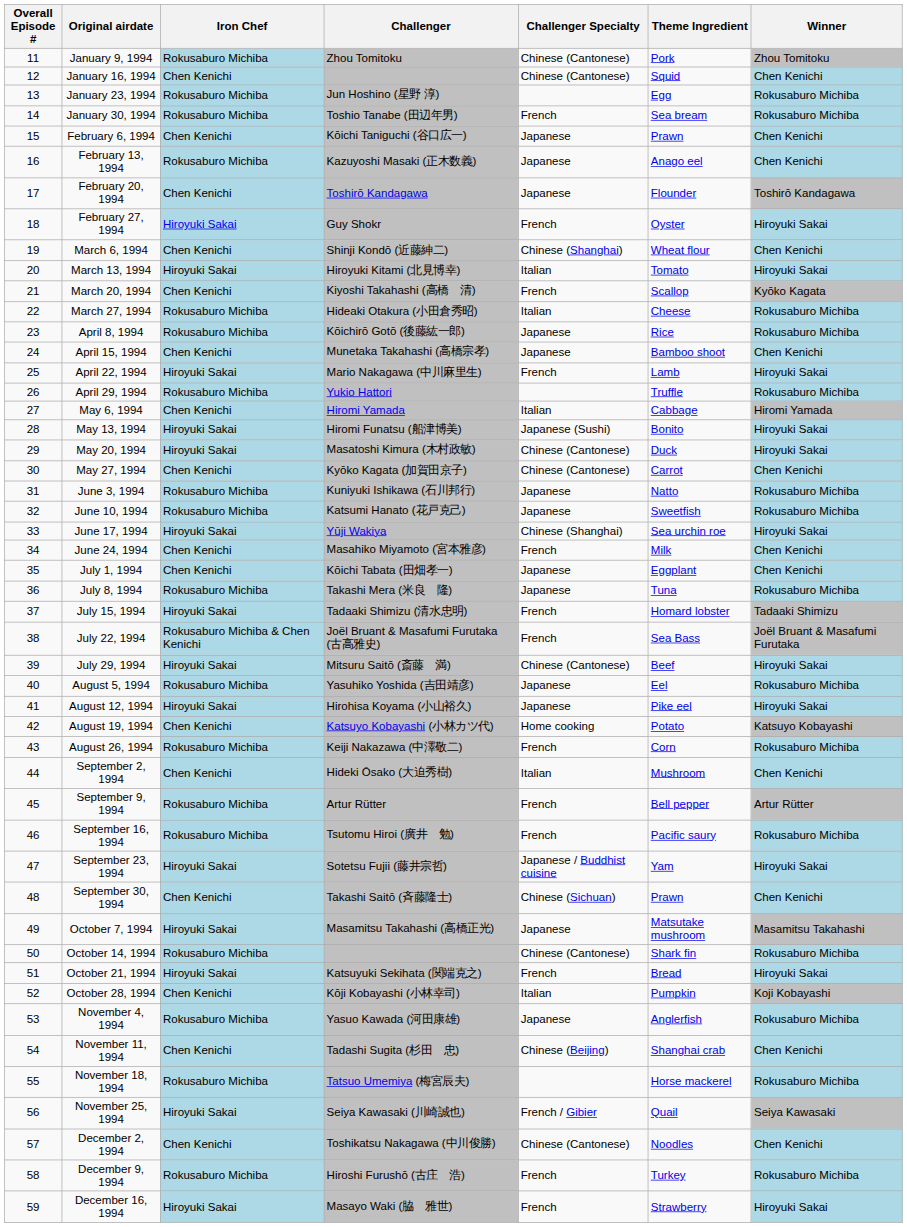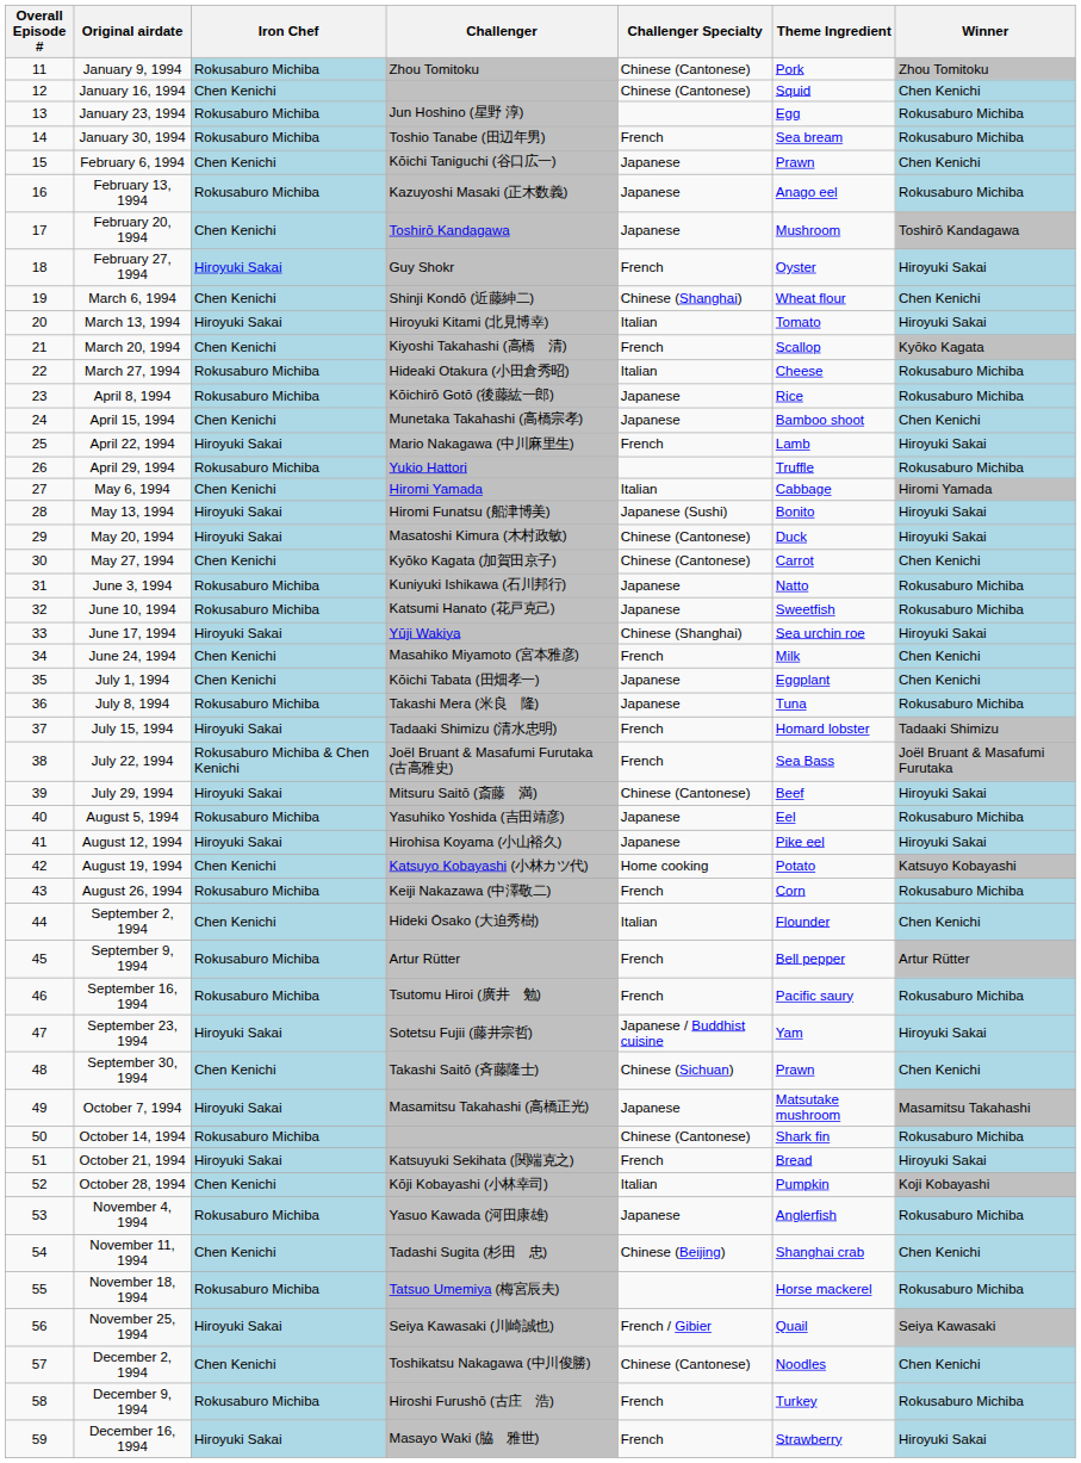 <table class="wikitable">
 <tr>
 <th>Overall<br>Episode #</th>
 <th>Original airdate</th>
 <th>Iron Chef</th>
 <th>Challenger</th>
 <th>Challenger Specialty</th>
 <th>Theme Ingredient</th>
 <th>Winner</th>
 </tr>
 <tr>
 <td align="center">11</td>
 <td align="center">January 9, 1994</td>
 <td bgcolor="lightblue">Rokusaburo Michiba</td>
 <td bgcolor="silver">Zhou Tomitoku</td>
 <td>Chinese (Cantonese)</td>
 <td><a href='#'>Pork</a></td>
 <td bgcolor="silver">Zhou Tomitoku</td>
 </tr>
 <tr>
 <td align="center">12</td>
 <td align="center">January 16, 1994</td>
 <td bgcolor="lightblue">Chen Kenichi</td>
 <td bgcolor="silver"> </td>
 <td>Chinese (Cantonese)</td>
 <td><a href='#'>Squid</a></td>
 <td bgcolor="lightblue">Chen Kenichi</td>
 </tr>
 <tr>
 <td align="center">13</td>
 <td align="center">January 23, 1994</td>
 <td bgcolor="lightblue">Rokusaburo Michiba</td>
 <td bgcolor="silver">Jun Hoshino (星野 淳)</td>
 <td></td>
 <td><a href='#'>Egg</a></td>
 <td bgcolor="lightblue">Rokusaburo Michiba</td>
 </tr>
 <tr>
 <td align="center">14</td>
 <td align="center">January 30, 1994</td>
 <td bgcolor="lightblue">Rokusaburo Michiba</td>
 <td bgcolor="silver">Toshio Tanabe (田辺年男)</td>
 <td>French</td>
 <td><a href='#'>Sea bream</a></td>
 <td bgcolor="lightblue">Rokusaburo Michiba</td>
 </tr>
 <tr>
 <td align="center">15</td>
 <td align="center">February 6, 1994</td>
 <td bgcolor="lightblue">Chen Kenichi</td>
 <td bgcolor="silver">Kōichi Taniguchi (谷口広一)</td>
 <td>Japanese</td>
 <td><a href='#'>Prawn</a></td>
 <td bgcolor="lightblue">Chen Kenichi</td>
 </tr>
 <tr>
 <td align="center">16</td>
 <td align="center">February 13, 1994</td>
 <td bgcolor="lightblue">Rokusaburo Michiba</td>
 <td bgcolor="silver">Kazuyoshi Masaki (正木数義)</td>
 <td>Japanese</td>
 <td><a href='#'>Anago eel</a></td>
-<td bgcolor="lightblue">Chen Kenichi</td>
+<td bgcolor="lightblue">Rokusaburo Michiba</td>
 </tr>
 <tr>
 <td align="center">17</td>
 <td align="center">February 20, 1994</td>
 <td bgcolor="lightblue">Chen Kenichi</td>
 <td bgcolor="silver"><a href='#'>Toshirō Kandagawa</a></td>
 <td>Japanese</td>
-<td><a href='#'>Flounder</a></td>
+<td><a href='#'>Mushroom</a></td>
 <td bgcolor="silver">Toshirō Kandagawa</td>
 </tr>
 <tr>
 <td align="center">18</td>
 <td align="center">February 27, 1994</td>
 <td bgcolor="lightblue"><a href='#'>Hiroyuki Sakai</a></td>
 <td bgcolor="silver"> Guy Shokr</td>
 <td>French</td>
 <td><a href='#'>Oyster</a></td>
 <td bgcolor="lightblue">Hiroyuki Sakai</td>
 </tr>
 <tr>
 <td align="center">19</td>
 <td align="center">March 6, 1994</td>
 <td bgcolor="lightblue">Chen Kenichi</td>
 <td bgcolor="silver">Shinji Kondō (近藤紳二)</td>
 <td>Chinese (<a href='#'>Shanghai</a>)</td>
 <td><a href='#'>Wheat flour</a></td>
 <td bgcolor="lightblue">Chen Kenichi</td>
 </tr>
 <tr>
 <td align="center">20</td>
 <td align="center">March 13, 1994</td>
 <td bgcolor="lightblue">Hiroyuki Sakai</td>
 <td bgcolor="silver">Hiroyuki Kitami (北見博幸)</td>
 <td>Italian</td>
 <td><a href='#'>Tomato</a></td>
 <td bgcolor="lightblue">Hiroyuki Sakai</td>
 </tr>
 <tr>
 <td align="center">21</td>
 <td align="center">March 20, 1994</td>
 <td bgcolor="lightblue">Chen Kenichi</td>
 <td bgcolor="silver">Kiyoshi Takahashi (高橋　清)</td>
 <td>French</td>
 <td><a href='#'>Scallop</a></td>
 <td bgcolor="silver">Kyōko Kagata</td>
 </tr>
 <tr>
 <td align="center">22</td>
 <td align="center">March 27, 1994</td>
 <td bgcolor="lightblue">Rokusaburo Michiba</td>
 <td bgcolor="silver">Hideaki Otakura (小田倉秀昭)</td>
 <td>Italian</td>
 <td><a href='#'>Cheese</a></td>
 <td bgcolor="lightblue">Rokusaburo Michiba</td>
 </tr>
 <tr>
 <td align="center">23</td>
 <td align="center">April 8, 1994</td>
 <td bgcolor="lightblue">Rokusaburo Michiba</td>
 <td bgcolor="silver">Kōichirō Gotō (後藤紘一郎)</td>
 <td>Japanese</td>
 <td><a href='#'>Rice</a></td>
 <td bgcolor="lightblue">Rokusaburo Michiba</td>
 </tr>
 <tr>
 <td align="center">24</td>
 <td align="center">April 15, 1994</td>
 <td bgcolor="lightblue">Chen Kenichi</td>
 <td bgcolor="silver">Munetaka Takahashi (高橋宗孝)</td>
 <td>Japanese</td>
 <td><a href='#'>Bamboo shoot</a></td>
 <td bgcolor="lightblue">Chen Kenichi</td>
 </tr>
 <tr>
 <td align="center">25</td>
 <td align="center">April 22, 1994</td>
 <td bgcolor="lightblue">Hiroyuki Sakai</td>
 <td bgcolor="silver">Mario Nakagawa (中川麻里生)</td>
 <td>French</td>
 <td><a href='#'>Lamb</a></td>
 <td bgcolor="lightblue">Hiroyuki Sakai</td>
 </tr>
 <tr>
 <td align="center">26</td>
 <td align="center">April 29, 1994</td>
 <td bgcolor="lightblue">Rokusaburo Michiba</td>
 <td bgcolor="silver"><a href='#'>Yukio Hattori</a></td>
 <td></td>
 <td><a href='#'>Truffle</a></td>
 <td bgcolor="lightblue">Rokusaburo Michiba</td>
 </tr>
 <tr>
 <td align="center">27</td>
 <td align="center">May 6, 1994</td>
 <td bgcolor="lightblue">Chen Kenichi</td>
 <td bgcolor="silver"><a href='#'>Hiromi Yamada</a></td>
 <td>Italian</td>
 <td><a href='#'>Cabbage</a></td>
 <td bgcolor="silver">Hiromi Yamada</td>
 </tr>
 <tr>
 <td align="center">28</td>
 <td align="center">May 13, 1994</td>
 <td bgcolor="lightblue">Hiroyuki Sakai</td>
 <td bgcolor="silver">Hiromi Funatsu (船津博美)</td>
 <td>Japanese (Sushi)</td>
 <td><a href='#'>Bonito</a></td>
 <td bgcolor="lightblue">Hiroyuki Sakai</td>
 </tr>
 <tr>
 <td align="center">29</td>
 <td align="center">May 20, 1994</td>
 <td bgcolor="lightblue">Hiroyuki Sakai</td>
 <td bgcolor="silver">Masatoshi Kimura (木村政敏)</td>
 <td>Chinese (Cantonese)</td>
 <td><a href='#'>Duck</a></td>
 <td bgcolor="lightblue">Hiroyuki Sakai</td>
 </tr>
 <tr>
 <td align="center">30</td>
 <td align="center">May 27, 1994</td>
 <td bgcolor="lightblue">Chen Kenichi</td>
 <td bgcolor="silver">Kyōko Kagata (加賀田京子)</td>
 <td>Chinese (Cantonese)</td>
 <td><a href='#'>Carrot</a></td>
 <td bgcolor="lightblue">Chen Kenichi</td>
 </tr>
 <tr>
 <td align="center">31</td>
 <td align="center">June 3, 1994</td>
 <td bgcolor="lightblue">Rokusaburo Michiba</td>
 <td bgcolor="silver">Kuniyuki Ishikawa (石川邦行)</td>
 <td>Japanese</td>
 <td><a href='#'>Natto</a></td>
 <td bgcolor="lightblue">Rokusaburo Michiba</td>
 </tr>
 <tr>
 <td align="center">32</td>
 <td align="center">June 10, 1994</td>
 <td bgcolor="lightblue">Rokusaburo Michiba</td>
 <td bgcolor="silver">Katsumi Hanato (花戸克己)</td>
 <td>Japanese</td>
 <td><a href='#'>Sweetfish</a></td>
 <td bgcolor="lightblue">Rokusaburo Michiba</td>
 </tr>
 <tr>
 <td align="center">33</td>
 <td align="center">June 17, 1994</td>
 <td bgcolor="lightblue">Hiroyuki Sakai</td>
 <td bgcolor="silver"><a href='#'>Yūji Wakiya</a></td>
 <td>Chinese (Shanghai)</td>
 <td><a href='#'>Sea urchin roe</a></td>
 <td bgcolor="lightblue">Hiroyuki Sakai</td>
 </tr>
 <tr>
 <td align="center">34</td>
 <td align="center">June 24, 1994</td>
 <td bgcolor="lightblue">Chen Kenichi</td>
 <td bgcolor="silver">Masahiko Miyamoto (宮本雅彦)</td>
 <td>French</td>
 <td><a href='#'>Milk</a></td>
 <td bgcolor="lightblue">Chen Kenichi</td>
 </tr>
 <tr>
 <td align="center">35</td>
 <td align="center">July 1, 1994</td>
 <td bgcolor="lightblue">Chen Kenichi</td>
 <td bgcolor="silver">Kōichi Tabata (田畑孝一)</td>
 <td>Japanese</td>
 <td><a href='#'>Eggplant</a></td>
 <td bgcolor="lightblue">Chen Kenichi</td>
 </tr>
 <tr>
 <td align="center">36</td>
 <td align="center">July 8, 1994</td>
 <td bgcolor="lightblue">Rokusaburo Michiba</td>
 <td bgcolor="silver">Takashi Mera (米良　隆)</td>
 <td>Japanese</td>
 <td><a href='#'>Tuna</a></td>
 <td bgcolor="lightblue">Rokusaburo Michiba</td>
 </tr>
 <tr>
 <td align="center">37</td>
 <td align="center">July 15, 1994</td>
 <td bgcolor="lightblue">Hiroyuki Sakai</td>
 <td bgcolor="silver">Tadaaki Shimizu (清水忠明)</td>
 <td>French</td>
 <td><a href='#'>Homard lobster</a></td>
 <td bgcolor="silver">Tadaaki Shimizu</td>
 </tr>
 <tr>
 <td align="center">38</td>
 <td align="center">July 22, 1994</td>
 <td bgcolor="lightblue">Rokusaburo Michiba & Chen Kenichi</td>
 <td bgcolor="silver"> Joël Bruant & Masafumi Furutaka (古高雅史)</td>
 <td>French</td>
 <td><a href='#'>Sea Bass</a></td>
 <td bgcolor="silver">Joël Bruant & Masafumi Furutaka</td>
 </tr>
 <tr>
 <td align="center">39</td>
 <td align="center">July 29, 1994</td>
 <td bgcolor="lightblue">Hiroyuki Sakai</td>
 <td bgcolor="silver">Mitsuru Saitō (斎藤　満)</td>
 <td>Chinese (Cantonese)</td>
 <td><a href='#'>Beef</a></td>
 <td bgcolor="lightblue">Hiroyuki Sakai</td>
 </tr>
 <tr>
 <td align="center">40</td>
 <td align="center">August 5, 1994</td>
 <td bgcolor="lightblue">Rokusaburo Michiba</td>
 <td bgcolor="silver">Yasuhiko Yoshida (吉田靖彦)</td>
 <td>Japanese</td>
 <td><a href='#'>Eel</a></td>
 <td bgcolor="lightblue">Rokusaburo Michiba</td>
 </tr>
 <tr>
 <td align="center">41</td>
 <td align="center">August 12, 1994</td>
 <td bgcolor="lightblue">Hiroyuki Sakai</td>
 <td bgcolor="silver">Hirohisa Koyama (小山裕久)</td>
 <td>Japanese</td>
 <td><a href='#'>Pike eel</a></td>
 <td bgcolor="lightblue">Hiroyuki Sakai</td>
 </tr>
 <tr>
 <td align="center">42</td>
 <td align="center">August 19, 1994</td>
 <td bgcolor="lightblue">Chen Kenichi</td>
 <td bgcolor="silver"><a href='#'>Katsuyo Kobayashi</a> (小林カツ代)</td>
 <td>Home cooking</td>
 <td><a href='#'>Potato</a></td>
 <td bgcolor="silver">Katsuyo Kobayashi</td>
 </tr>
 <tr>
 <td align="center">43</td>
 <td align="center">August 26, 1994</td>
 <td bgcolor="lightblue">Rokusaburo Michiba</td>
 <td bgcolor="silver">Keiji Nakazawa (中澤敬二)</td>
 <td>French</td>
 <td><a href='#'>Corn</a></td>
 <td bgcolor="lightblue">Rokusaburo Michiba</td>
 </tr>
 <tr>
 <td align="center">44</td>
 <td align="center">September 2, 1994</td>
 <td bgcolor="lightblue">Chen Kenichi</td>
 <td bgcolor="silver">Hideki Ōsako (大迫秀樹)</td>
 <td>Italian</td>
-<td><a href='#'>Mushroom</a></td>
+<td><a href='#'>Flounder</a></td>
 <td bgcolor="lightblue">Chen Kenichi</td>
 </tr>
 <tr>
 <td align="center">45</td>
 <td align="center">September 9, 1994</td>
 <td bgcolor="lightblue">Rokusaburo Michiba</td>
 <td bgcolor="silver"> Artur Rütter</td>
 <td>French</td>
 <td><a href='#'>Bell pepper</a></td>
 <td bgcolor="silver">Artur Rütter</td>
 </tr>
 <tr>
 <td align="center">46</td>
 <td align="center">September 16, 1994</td>
 <td bgcolor="lightblue">Rokusaburo Michiba</td>
 <td bgcolor="silver">Tsutomu Hiroi (廣井　勉)</td>
 <td>French</td>
 <td><a href='#'>Pacific saury</a></td>
 <td bgcolor="lightblue">Rokusaburo Michiba</td>
 </tr>
 <tr>
 <td align="center">47</td>
 <td align="center">September 23, 1994</td>
 <td bgcolor="lightblue">Hiroyuki Sakai</td>
 <td bgcolor="silver">Sotetsu Fujii (藤井宗哲)</td>
 <td>Japanese / <a href='#'>Buddhist cuisine</a></td>
 <td><a href='#'>Yam</a></td>
 <td bgcolor="lightblue">Hiroyuki Sakai</td>
 </tr>
 <tr>
 <td align="center">48</td>
 <td align="center">September 30, 1994</td>
 <td bgcolor="lightblue">Chen Kenichi</td>
 <td bgcolor="silver">Takashi Saitō (斉藤隆士)</td>
 <td>Chinese (<a href='#'>Sichuan</a>)</td>
 <td><a href='#'>Prawn</a></td>
 <td bgcolor="lightblue">Chen Kenichi</td>
 </tr>
 <tr>
 <td align="center">49</td>
 <td align="center">October 7, 1994</td>
 <td bgcolor="lightblue">Hiroyuki Sakai</td>
 <td bgcolor="silver">Masamitsu Takahashi (高橋正光)</td>
 <td>Japanese</td>
 <td><a href='#'>Matsutake mushroom</a></td>
 <td bgcolor="silver">Masamitsu Takahashi</td>
 </tr>
 <tr>
 <td align="center">50</td>
 <td align="center">October 14, 1994</td>
 <td bgcolor="lightblue">Rokusaburo Michiba</td>
 <td bgcolor="silver"> </td>
 <td>Chinese (Cantonese)</td>
 <td><a href='#'>Shark fin</a></td>
 <td bgcolor="lightblue">Rokusaburo Michiba</td>
 </tr>
 <tr>
 <td align="center">51</td>
 <td align="center">October 21, 1994</td>
 <td bgcolor="lightblue">Hiroyuki Sakai</td>
 <td bgcolor="silver">Katsuyuki Sekihata (関端克之)</td>
 <td>French</td>
 <td><a href='#'>Bread</a></td>
 <td bgcolor="lightblue">Hiroyuki Sakai</td>
 </tr>
 <tr>
 <td align="center">52</td>
 <td align="center">October 28, 1994</td>
 <td bgcolor="lightblue">Chen Kenichi</td>
 <td bgcolor="silver">Kōji Kobayashi (小林幸司)</td>
 <td>Italian</td>
 <td><a href='#'>Pumpkin</a></td>
 <td bgcolor="silver">Koji Kobayashi</td>
 </tr>
 <tr>
 <td align="center">53</td>
 <td align="center">November 4, 1994</td>
 <td bgcolor="lightblue">Rokusaburo Michiba</td>
 <td bgcolor="silver">Yasuo Kawada (河田康雄)</td>
 <td>Japanese</td>
 <td><a href='#'>Anglerfish</a></td>
 <td bgcolor="lightblue">Rokusaburo Michiba</td>
 </tr>
 <tr>
 <td align="center">54</td>
 <td align="center">November 11, 1994</td>
 <td bgcolor="lightblue">Chen Kenichi</td>
 <td bgcolor="silver">Tadashi Sugita (杉田　忠)</td>
 <td>Chinese (<a href='#'>Beijing</a>)</td>
 <td><a href='#'>Shanghai crab</a></td>
 <td bgcolor="lightblue">Chen Kenichi</td>
 </tr>
 <tr>
 <td align="center">55</td>
 <td align="center">November 18, 1994</td>
 <td bgcolor="lightblue">Rokusaburo Michiba</td>
 <td bgcolor="silver"><a href='#'>Tatsuo Umemiya</a> (梅宮辰夫)</td>
 <td></td>
 <td><a href='#'>Horse mackerel</a></td>
 <td bgcolor="lightblue">Rokusaburo Michiba</td>
 </tr>
 <tr>
 <td align="center">56</td>
 <td align="center">November 25, 1994</td>
 <td bgcolor="lightblue">Hiroyuki Sakai</td>
 <td bgcolor="silver">Seiya Kawasaki (川崎誠也)</td>
 <td>French / <a href='#'>Gibier</a></td>
 <td><a href='#'>Quail</a></td>
 <td bgcolor="silver">Seiya Kawasaki</td>
 </tr>
 <tr>
 <td align="center">57</td>
 <td align="center">December 2, 1994</td>
 <td bgcolor="lightblue">Chen Kenichi</td>
 <td bgcolor="silver">Toshikatsu Nakagawa (中川俊勝)</td>
 <td>Chinese (Cantonese)</td>
 <td><a href='#'>Noodles</a></td>
 <td bgcolor="lightblue">Chen Kenichi</td>
 </tr>
 <tr>
 <td align="center">58</td>
 <td align="center">December 9, 1994</td>
 <td bgcolor="lightblue">Rokusaburo Michiba</td>
 <td bgcolor="silver">Hiroshi Furushō (古庄　浩)</td>
 <td>French</td>
 <td><a href='#'>Turkey</a></td>
 <td bgcolor="lightblue">Rokusaburo Michiba</td>
 </tr>
 <tr>
 <td align="center">59</td>
 <td align="center">December 16, 1994</td>
 <td bgcolor="lightblue">Hiroyuki Sakai</td>
 <td bgcolor="silver">Masayo Waki (脇　雅世)</td>
 <td>French</td>
 <td><a href='#'>Strawberry</a></td>
 <td bgcolor="lightblue">Hiroyuki Sakai</td>
 </tr>
 </table>
